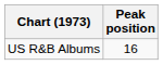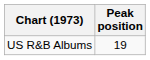 <table class="wikitable sortable plainrowheaders" style="text-align:center;">
 <tr>
 <th scope="col">Chart (1973)</th>
 <th scope="col">Peak<br> position</th>
 </tr>
 <tr>
 <td align="left">US R&B Albums</td>
-<td>16</td>
+<td>19</td>
 </tr>
 </table>
